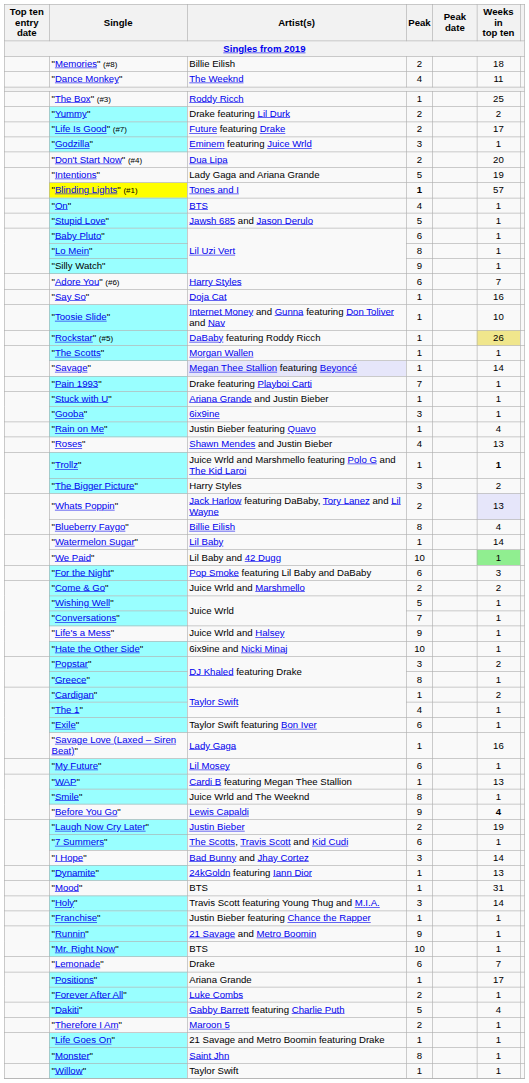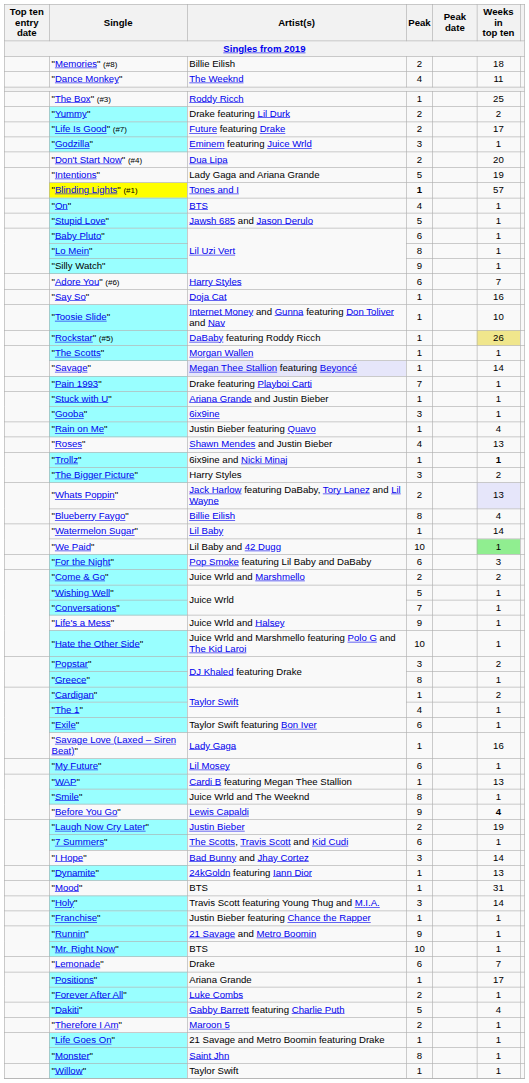 <table class="wikitable sortable">
 <tr>
 <th>Top ten<br>entry date</th>
 <th>Single</th>
 <th>Artist(s)</th>
 <th data-sort-type="number">Peak</th>
 <th>Peak date</th>
 <th data-sort-type="number">Weeks in<br>top ten</th>
 <th></th>
 </tr>
 <tr>
 <th colspan=7><a href='#'>Singles from 2019</a></th>
 </tr>
 <tr>
 <td></td>
 <td>"<a href='#'>Memories</a>" <small>(#8)</small></td>
 <td>Billie Eilish</td>
 <td style="text-align:center;">2</td>
 <td></td>
 <td style="text-align:center;">18</td>
 <td style="text-align:center;"></td>
 </tr>
 <tr>
 <td></td>
 <td>"<a href='#'>Dance Monkey</a>"</td>
 <td><a href='#'>The Weeknd</a></td>
 <td style="text-align:center;">4</td>
 <td></td>
 <td style="text-align:center;">11</td>
 <td style="text-align:center;"></td>
 </tr>
 <tr>
 <th colspan=7></th>
 </tr>
 <tr>
 <td></td>
 <td>"<a href='#'>The Box</a>" <small>(#3)</small></td>
 <td><a href='#'>Roddy Ricch</a></td>
 <td style="text-align:center;">1</td>
 <td></td>
 <td style="text-align:center;">25</td>
 <td style="text-align:center;"></td>
 </tr>
 <tr>
 <td></td>
 <td style="background:#9ff;">"<a href='#'>Yummy</a>" </td>
 <td>Drake featuring <a href='#'>Lil Durk</a></td>
 <td style="text-align:center;">2</td>
 <td></td>
 <td style="text-align:center;">2</td>
 <td style="text-align:center;"></td>
 </tr>
 <tr>
 <td></td>
 <td style="background:#9ff;">"<a href='#'>Life Is Good</a>" <small>(#7)</small>  </td>
 <td><a href='#'>Future</a> featuring <a href='#'>Drake</a></td>
 <td style="text-align:center;">2</td>
 <td></td>
 <td style="text-align:center;">17</td>
 <td style="text-align:center;"></td>
 </tr>
 <tr>
 <td></td>
 <td style="background:#9ff;">"<a href='#'>Godzilla</a>" </td>
 <td><a href='#'>Eminem</a> featuring <a href='#'>Juice Wrld</a></td>
 <td style="text-align:center;">3</td>
 <td></td>
 <td style="text-align:center;">1</td>
 <td style="text-align:center;"></td>
 </tr>
 <tr>
 <td></td>
 <td>"<a href='#'>Don't Start Now</a>" <small>(#4)</small></td>
 <td><a href='#'>Dua Lipa</a></td>
 <td style="text-align:center;">2</td>
 <td></td>
 <td style="text-align:center;">20</td>
 <td style="text-align:center;"></td>
 </tr>
 <tr>
 <td rowspan=2></td>
 <td>"<a href='#'>Intentions</a>"</td>
 <td>Lady Gaga and Ariana Grande</td>
 <td style="text-align:center;">5</td>
 <td></td>
 <td style="text-align:center;">19</td>
 <td style="text-align:center;"></td>
 </tr>
 <tr>
 <td style= "background:#FFFF00;">"<a href='#'>Blinding Lights</a>"   <small>(#1)</small></td>
 <td><a href='#'>Tones and I</a></td>
 <td style="text-align:center;"><strong>1</strong></td>
 <td></td>
 <td style="text-align:center;">57</td>
 <td style="text-align:center;"></td>
 </tr>
 <tr>
 <td></td>
 <td style="background:#9ff;">"<a href='#'>On</a>" </td>
 <td><a href='#'>BTS</a></td>
 <td style="text-align:center;">4</td>
 <td></td>
 <td style="text-align:center;">1</td>
 <td style="text-align:center;"></td>
 </tr>
 <tr>
 <td></td>
 <td style= "background:#9ff;">"<a href='#'>Stupid Love</a>" </td>
 <td><a href='#'>Jawsh 685</a> and <a href='#'>Jason Derulo</a></td>
 <td style="text-align:center;">5</td>
 <td></td>
 <td style="text-align:center;">1</td>
 <td style="text-align:center;"></td>
 </tr>
 <tr>
 <td rowspan=3></td>
 <td style= "background:#9ff;">"<a href='#'>Baby Pluto</a>" </td>
 <td rowspan=3><a href='#'>Lil Uzi Vert</a></td>
 <td style="text-align:center;">6</td>
 <td></td>
 <td style="text-align:center;">1</td>
 <td style="text-align:center;"></td>
 </tr>
 <tr>
 <td style= "background:#9ff;">"<a href='#'>Lo Mein</a>" </td>
 <td style="text-align:center;">8</td>
 <td></td>
 <td style="text-align:center;">1</td>
 <td style="text-align:center;"></td>
 </tr>
 <tr>
 <td style= "background:#9ff;">"Silly Watch" </td>
 <td style="text-align:center;">9</td>
 <td></td>
 <td style="text-align:center;">1</td>
 <td style="text-align:center;"></td>
 </tr>
 <tr>
 <td></td>
 <td>"<a href='#'>Adore You</a>" <small>(#6)</small></td>
 <td><a href='#'>Harry Styles</a></td>
 <td style="text-align:center;">6</td>
 <td></td>
 <td style="text-align:center;">7</td>
 <td style="text-align:center;"></td>
 </tr>
 <tr>
 <td></td>
 <td>"<a href='#'>Say So</a>"</td>
 <td><a href='#'>Doja Cat</a></td>
 <td style="text-align:center;">1</td>
 <td></td>
 <td style="text-align:center;">16</td>
 <td style="text-align:center;"></td>
 </tr>
 <tr>
 <td></td>
 <td style= "background:#9ff;">"<a href='#'>Toosie Slide</a>" </td>
 <td><a href='#'>Internet Money</a> and <a href='#'>Gunna</a> featuring <a href='#'>Don Toliver</a> and <a href='#'>Nav</a></td>
 <td style="text-align:center;">1</td>
 <td></td>
 <td style="text-align:center;">10</td>
 <td style="text-align:center;"></td>
 </tr>
 <tr>
 <td></td>
 <td style= "background:#9ff;">"<a href='#'>Rockstar</a>" <small>(#5)</small>  </td>
 <td><a href='#'>DaBaby</a> featuring Roddy Ricch</td>
 <td style="text-align:center;">1</td>
 <td></td>
 <td style="background: khaki; text-align:center;">26</td>
 <td style="text-align:center;"></td>
 </tr>
 <tr>
 <td rowspan=2></td>
 <td style= "background:#9ff;">"<a href='#'>The Scotts</a>" </td>
 <td><a href='#'>Morgan Wallen</a></td>
 <td style="text-align:center;">1</td>
 <td></td>
 <td style="text-align:center;">1</td>
 <td style="text-align:center;"></td>
 </tr>
 <tr>
 <td>"<a href='#'>Savage</a>"</td>
 <td style="background: lavender;"><a href='#'>Megan Thee Stallion</a> featuring <a href='#'>Beyoncé</a></td>
 <td style="text-align:center;">1</td>
 <td></td>
 <td style="text-align:center;">14</td>
 <td style="text-align:center;"></td>
 </tr>
 <tr>
 <td></td>
 <td style= "background:#9ff;">"<a href='#'>Pain 1993</a>" </td>
 <td>Drake featuring <a href='#'>Playboi Carti</a></td>
 <td style="text-align:center;">7</td>
 <td></td>
 <td style="text-align:center;">1</td>
 <td style="text-align:center;"></td>
 </tr>
 <tr>
 <td rowspan=2></td>
 <td style= "background:#9ff;">"<a href='#'>Stuck with U</a>" </td>
 <td><a href='#'>Ariana Grande</a> and Justin Bieber</td>
 <td style="text-align:center;">1</td>
 <td></td>
 <td style="text-align:center;">1</td>
 <td style="text-align:center;"></td>
 </tr>
 <tr>
 <td style= "background:#9ff;">"<a href='#'>Gooba</a>" </td>
 <td><a href='#'>6ix9ine</a></td>
 <td style="text-align:center;">3</td>
 <td></td>
 <td style="text-align:center;">1</td>
 <td style="text-align:center;"></td>
 </tr>
 <tr>
 <td></td>
 <td style= "background:#9ff;">"<a href='#'>Rain on Me</a>" </td>
 <td>Justin Bieber featuring <a href='#'>Quavo</a></td>
 <td style="text-align:center;">1</td>
 <td></td>
 <td style="text-align:center;">4</td>
 <td style="text-align:center;"></td>
 </tr>
 <tr>
 <td></td>
 <td>"<a href='#'>Roses</a>"</td>
 <td><a href='#'>Shawn Mendes</a> and Justin Bieber</td>
 <td style="text-align:center;">4</td>
 <td></td>
 <td style="text-align:center;">13</td>
 <td style="text-align:center;"></td>
 </tr>
 <tr>
 <td rowspan=2></td>
 <td style= "background:#9ff;">"<a href='#'>Trollz</a>" </td>
-<td>Juice Wrld and Marshmello featuring <a href='#'>Polo G</a> and <a href='#'>The Kid Laroi</a></td>
+<td>6ix9ine and <a href='#'>Nicki Minaj</a></td>
 <td style="text-align:center;">1</td>
 <td></td>
 <td style="text-align:center;"><strong>1</strong></td>
 <td style="text-align:center;"></td>
 </tr>
 <tr>
 <td style= "background:#9ff;">"<a href='#'>The Bigger Picture</a>" </td>
 <td>Harry Styles</td>
 <td style="text-align:center;">3</td>
 <td></td>
 <td style="text-align:center;">2</td>
 <td style="text-align:center;"></td>
 </tr>
 <tr>
 <td rowspan=2></td>
 <td>"<a href='#'>Whats Poppin</a>"</td>
 <td><a href='#'>Jack Harlow</a> featuring DaBaby, <a href='#'>Tory Lanez</a> and <a href='#'>Lil Wayne</a></td>
 <td style="text-align:center;">2</td>
 <td></td>
 <td style="background: lavender; text-align:center;">13</td>
 <td style="text-align:center;"></td>
 </tr>
 <tr>
 <td>"<a href='#'>Blueberry Faygo</a>"</td>
 <td><a href='#'>Billie Eilish</a></td>
 <td style="text-align:center;">8</td>
 <td></td>
 <td style="text-align:center;">4</td>
 <td style="text-align:center;"></td>
 </tr>
 <tr>
 <td rowspan=2></td>
 <td>"<a href='#'>Watermelon Sugar</a>"</td>
 <td><a href='#'>Lil Baby</a></td>
 <td style="text-align:center;">1</td>
 <td></td>
 <td style="text-align:center;">14</td>
 <td style="text-align:center;"></td>
 </tr>
 <tr>
 <td>"<a href='#'>We Paid</a>"</td>
 <td>Lil Baby and <a href='#'>42 Dugg</a></td>
 <td style="text-align:center;">10</td>
 <td></td>
 <td style="background: lightgreen; text-align:center;">1</td>
 <td style="text-align:center;"></td>
 </tr>
 <tr>
 <td></td>
 <td style= "background:#9ff;">"<a href='#'>For the Night</a>" </td>
 <td><a href='#'>Pop Smoke</a> featuring Lil Baby and DaBaby</td>
 <td style="text-align:center;">6</td>
 <td></td>
 <td style="text-align:center;">3</td>
 <td style="text-align:center;"></td>
 </tr>
 <tr>
 <td rowspan=5></td>
 <td style= "background:#9ff;">"<a href='#'>Come & Go</a>" </td>
 <td>Juice Wrld and <a href='#'>Marshmello</a></td>
 <td style="text-align:center;">2</td>
 <td></td>
 <td style="text-align:center;">2</td>
 <td style="text-align:center;"></td>
 </tr>
 <tr>
 <td style= "background:#9ff;">"<a href='#'>Wishing Well</a>" </td>
 <td rowspan=2>Juice Wrld</td>
 <td style="text-align:center;">5</td>
 <td></td>
 <td style="text-align:center;">1</td>
 <td style="text-align:center;"></td>
 </tr>
 <tr>
 <td style= "background:#9ff;">"<a href='#'>Conversations</a>" </td>
 <td style="text-align:center;">7</td>
 <td></td>
 <td style="text-align:center;">1</td>
 <td style="text-align:center;"></td>
 </tr>
 <tr>
 <td>"<a href='#'>Life's a Mess</a>"</td>
 <td>Juice Wrld and <a href='#'>Halsey</a></td>
 <td style="text-align:center;">9</td>
 <td></td>
 <td style="text-align:center;">1</td>
 <td style="text-align:center;"></td>
 </tr>
 <tr>
 <td style= "background:#9ff;">"<a href='#'>Hate the Other Side</a>" </td>
-<td>6ix9ine and <a href='#'>Nicki Minaj</a></td>
+<td>Juice Wrld and Marshmello featuring <a href='#'>Polo G</a> and <a href='#'>The Kid Laroi</a></td>
 <td style="text-align:center;">10</td>
 <td></td>
 <td style="text-align:center;">1</td>
 <td style="text-align:center;"></td>
 </tr>
 <tr>
 <td rowspan=2></td>
 <td style= "background:#9ff;">"<a href='#'>Popstar</a>" </td>
 <td rowspan=2><a href='#'>DJ Khaled</a> featuring Drake</td>
 <td style="text-align:center;">3</td>
 <td></td>
 <td style="text-align:center;">2</td>
 <td style="text-align:center;"></td>
 </tr>
 <tr>
 <td style= "background:#9ff;">"<a href='#'>Greece</a>" </td>
 <td style="text-align:center;">8</td>
 <td></td>
 <td style="text-align:center;">1</td>
 <td style="text-align:center;"></td>
 </tr>
 <tr>
 <td rowspan=4></td>
 <td style= "background:#9ff;">"<a href='#'>Cardigan</a>" </td>
 <td rowspan=2><a href='#'>Taylor Swift</a></td>
 <td style="text-align:center;">1</td>
 <td></td>
 <td style="text-align:center;">2</td>
 <td style="text-align:center;"></td>
 </tr>
 <tr>
 <td style= "background:#9ff;">"<a href='#'>The 1</a>" </td>
 <td style="text-align:center;">4</td>
 <td></td>
 <td style="text-align:center;">1</td>
 <td style="text-align:center;"></td>
 </tr>
 <tr>
 <td style= "background:#9ff;">"<a href='#'>Exile</a>" </td>
 <td>Taylor Swift featuring <a href='#'>Bon Iver</a></td>
 <td style="text-align:center;">6</td>
 <td></td>
 <td style="text-align:center;">1</td>
 <td style="text-align:center;"></td>
 </tr>
 <tr>
 <td>"<a href='#'>Savage Love (Laxed – Siren Beat)</a>"</td>
 <td><a href='#'>Lady Gaga</a></td>
 <td style="text-align:center;">1</td>
 <td></td>
 <td style="text-align:center;">16</td>
 <td style="text-align:center;"></td>
 </tr>
 <tr>
 <td></td>
 <td style= "background:#9ff;">"<a href='#'>My Future</a>" </td>
 <td><a href='#'>Lil Mosey</a></td>
 <td style="text-align:center;">6</td>
 <td></td>
 <td style="text-align:center;">1</td>
 <td style="text-align:center;"></td>
 </tr>
 <tr>
 <td rowspan=3></td>
 <td style= "background:#9ff;">"<a href='#'>WAP</a>" </td>
 <td><a href='#'>Cardi B</a> featuring Megan Thee Stallion</td>
 <td style="text-align:center;">1</td>
 <td></td>
 <td style="text-align:center;">13</td>
 <td style="text-align:center;"></td>
 </tr>
 <tr>
 <td style= "background:#9ff;">"<a href='#'>Smile</a>" </td>
 <td>Juice Wrld and The Weeknd</td>
 <td style="text-align:center;">8</td>
 <td></td>
 <td style="text-align:center;">1</td>
 <td style="text-align:center;"></td>
 </tr>
 <tr>
 <td>"<a href='#'>Before You Go</a>"</td>
 <td><a href='#'>Lewis Capaldi</a></td>
 <td style="text-align:center;">9</td>
 <td></td>
 <td style="text-align:center;"><strong>4</strong></td>
 <td style="text-align:center;"></td>
 </tr>
 <tr>
 <td rowspan=3></td>
 <td style= "background:#9ff;">"<a href='#'>Laugh Now Cry Later</a>" </td>
 <td><a href='#'>Justin Bieber</a></td>
 <td style="text-align:center;">2</td>
 <td></td>
 <td style="text-align:center;">19</td>
 <td style="text-align:center;"></td>
 </tr>
 <tr>
 <td style= "background:#9ff;">"<a href='#'>7 Summers</a>" </td>
 <td><a href='#'>The Scotts</a>, <a href='#'>Travis Scott</a> and <a href='#'>Kid Cudi</a></td>
 <td style="text-align:center;">6</td>
 <td></td>
 <td style="text-align:center;">1</td>
 <td style="text-align:center;"></td>
 </tr>
 <tr>
 <td>"<a href='#'>I Hope</a>"</td>
 <td><a href='#'>Bad Bunny</a> and <a href='#'>Jhay Cortez</a></td>
 <td style="text-align:center;">3</td>
 <td></td>
 <td style="text-align:center;">14</td>
 <td style="text-align:center;"></td>
 </tr>
 <tr>
 <td></td>
 <td style= "background:#9ff;">"<a href='#'>Dynamite</a>" </td>
 <td><a href='#'>24kGoldn</a> featuring <a href='#'>Iann Dior</a></td>
 <td style="text-align:center;">1</td>
 <td></td>
 <td style="text-align:center;">13</td>
 <td style="text-align:center;"></td>
 </tr>
 <tr>
 <td></td>
 <td>"<a href='#'>Mood</a>"</td>
 <td>BTS</td>
 <td style="text-align:center;">1</td>
 <td></td>
 <td style="text-align:center;">31</td>
 <td style="text-align:center;"></td>
 </tr>
 <tr>
 <td></td>
 <td style= "background:#9ff;">"<a href='#'>Holy</a>" </td>
 <td>Travis Scott featuring Young Thug and <a href='#'>M.I.A.</a></td>
 <td style="text-align:center;">3</td>
 <td></td>
 <td style="text-align:center;">14</td>
 <td style="text-align:center;"></td>
 </tr>
 <tr>
 <td></td>
 <td style= "background:#9ff;">"<a href='#'>Franchise</a>" </td>
 <td>Justin Bieber featuring <a href='#'>Chance the Rapper</a></td>
 <td style="text-align:center;">1</td>
 <td></td>
 <td style="text-align:center;">1</td>
 <td style="text-align:center;"></td>
 </tr>
 <tr>
 <td rowspan="2"></td>
 <td style= "background:#9ff;">"<a href='#'>Runnin</a>" </td>
 <td><a href='#'>21 Savage</a> and <a href='#'>Metro Boomin</a></td>
 <td style="text-align:center;">9</td>
 <td></td>
 <td style="text-align:center;">1</td>
 <td style="text-align:center;"></td>
 </tr>
 <tr>
 <td style= "background:#9ff;">"<a href='#'>Mr. Right Now</a>" </td>
 <td>BTS</td>
 <td style="text-align:center;">10</td>
 <td></td>
 <td style="text-align:center;">1</td>
 <td style="text-align:center;"></td>
 </tr>
 <tr>
 <td></td>
 <td>"<a href='#'>Lemonade</a>"</td>
 <td>Drake</td>
 <td style="text-align:center;">6</td>
 <td></td>
 <td style="text-align:center;">7</td>
 <td style="text-align:center;"></td>
 </tr>
 <tr>
 <td rowspan="2"></td>
 <td style= "background:#9ff;">"<a href='#'>Positions</a>" </td>
 <td>Ariana Grande</td>
 <td style="text-align:center;">1</td>
 <td></td>
 <td style="text-align:center;">17</td>
 <td style="text-align:center;"></td>
 </tr>
 <tr>
 <td style= "background:#9ff;">"<a href='#'>Forever After All</a>" </td>
 <td><a href='#'>Luke Combs</a></td>
 <td style="text-align:center;">2</td>
 <td></td>
 <td style="text-align:center;">1</td>
 <td style="text-align:center;"></td>
 </tr>
 <tr>
 <td></td>
 <td style= "background:#9ff;">"<a href='#'>Dakiti</a>" </td>
 <td><a href='#'>Gabby Barrett</a> featuring <a href='#'>Charlie Puth</a></td>
 <td style="text-align:center;">5</td>
 <td></td>
 <td style="text-align:center;">4</td>
 <td style="text-align:center;"></td>
 </tr>
 <tr>
 <td></td>
 <td>"<a href='#'>Therefore I Am</a>"</td>
 <td><a href='#'>Maroon 5</a></td>
 <td style="text-align:center;">2</td>
 <td></td>
 <td style="text-align:center;">1</td>
 <td style="text-align:center;"></td>
 </tr>
 <tr>
 <td rowspan="2"></td>
 <td style= "background:#9ff;">"<a href='#'>Life Goes On</a>" </td>
 <td>21 Savage and Metro Boomin featuring Drake</td>
 <td style="text-align:center;">1</td>
 <td></td>
 <td style="text-align:center;">1</td>
 <td style="text-align:center;"></td>
 </tr>
 <tr>
 <td style= "background:#9ff;">"<a href='#'>Monster</a>" </td>
 <td><a href='#'>Saint Jhn</a></td>
 <td style="text-align:center;">8</td>
 <td></td>
 <td style="text-align:center;">1</td>
 <td style="text-align:center;"></td>
 </tr>
 <tr>
 <td></td>
 <td style= "background:#9ff;">"<a href='#'>Willow</a>" </td>
 <td>Taylor Swift</td>
 <td style="text-align:center;">1</td>
 <td></td>
 <td style="text-align:center;">1</td>
 <td style="text-align:center;"></td>
 </tr>
 <tr>
 </tr>
 </table>
